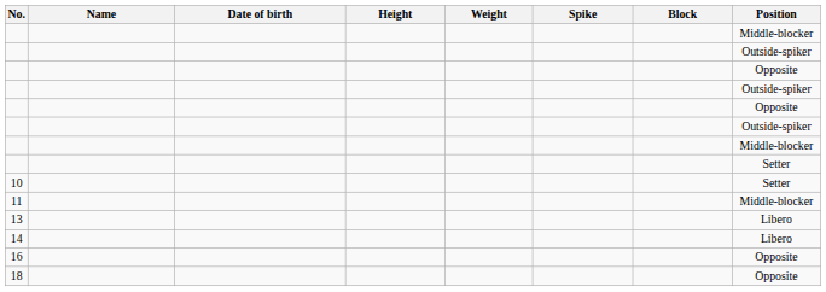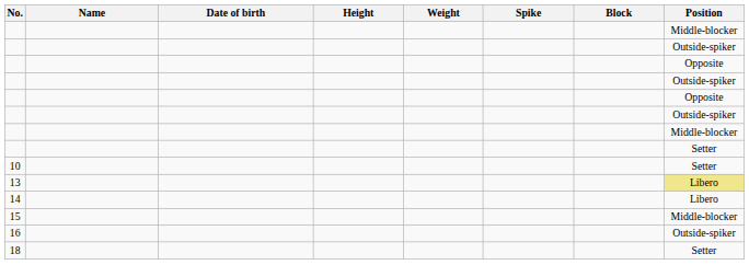 <table class="wikitable sortable" style="font-size:100%; text-align:center;">
 <tr>
 <th>No.</th>
 <th style="width:12em">Name</th>
 <th style="width:14em">Date of birth</th>
 <th style="width:8em">Height</th>
 <th style="width:7em">Weight</th>
 <th style="width:8em">Spike</th>
 <th style="width:8em">Block</th>
 <th style="width:7em">Position</th>
 </tr>
 <tr>
 <td></td>
 <td align=left> </td>
 <td align=right></td>
 <td></td>
 <td></td>
 <td></td>
 <td></td>
 <td>Middle-blocker</td>
 </tr>
 <tr>
 <td></td>
 <td align=left> </td>
 <td align=right></td>
 <td></td>
 <td></td>
 <td></td>
 <td></td>
 <td>Outside-spiker</td>
 </tr>
 <tr>
 <td></td>
 <td align=left> </td>
 <td align=right></td>
 <td></td>
 <td></td>
 <td></td>
 <td></td>
 <td>Opposite</td>
 </tr>
 <tr>
 <td></td>
 <td align=left> </td>
 <td align=right></td>
 <td></td>
 <td></td>
 <td></td>
 <td></td>
 <td>Outside-spiker</td>
 </tr>
 <tr>
 <td></td>
 <td align=left> </td>
 <td align=right></td>
 <td></td>
 <td></td>
 <td></td>
 <td></td>
 <td>Opposite</td>
 </tr>
 <tr>
 <td></td>
 <td align=left> </td>
 <td align=right></td>
 <td></td>
 <td></td>
 <td></td>
 <td></td>
 <td>Outside-spiker</td>
 </tr>
 <tr>
 <td></td>
 <td align=left> </td>
 <td align=right></td>
 <td></td>
 <td></td>
 <td></td>
 <td></td>
 <td>Middle-blocker</td>
 </tr>
 <tr>
 <td></td>
 <td align=left> </td>
 <td align=right></td>
 <td></td>
 <td></td>
 <td></td>
 <td></td>
 <td>Setter</td>
 </tr>
 <tr>
 <td>10</td>
 <td align=left> </td>
 <td align=right></td>
 <td></td>
 <td></td>
 <td></td>
 <td></td>
 <td>Setter</td>
 </tr>
 <tr>
-<td>11</td>
-<td align=left> </td>
-<td align=right></td>
-<td></td>
-<td></td>
-<td></td>
-<td></td>
-<td>Middle-blocker</td>
-</tr>
-<tr>
 <td>13</td>
 <td align=left> </td>
 <td align=right></td>
 <td></td>
 <td></td>
 <td></td>
 <td></td>
-<td>Libero</td>
+<td style="background: khaki;">Libero</td>
 </tr>
 <tr>
 <td>14</td>
 <td align=left> </td>
 <td align=right></td>
 <td></td>
 <td></td>
 <td></td>
 <td></td>
 <td>Libero</td>
 </tr>
 <tr>
+<td>15</td>
+<td align=left> </td>
+<td align=right></td>
+<td></td>
+<td></td>
+<td></td>
+<td></td>
+<td>Middle-blocker</td>
+</tr>
+<tr>
 <td>16</td>
 <td align=left> </td>
 <td align=right></td>
 <td></td>
 <td></td>
 <td></td>
 <td></td>
-<td>Opposite</td>
+<td>Outside-spiker</td>
 </tr>
 <tr>
 <td>18</td>
 <td align=left> </td>
 <td align=right></td>
 <td></td>
 <td></td>
 <td></td>
 <td></td>
-<td>Opposite</td>
+<td>Setter</td>
 </tr>
 </table>
